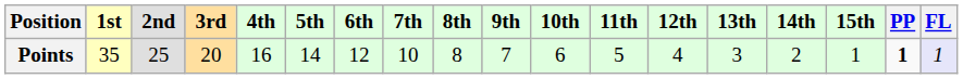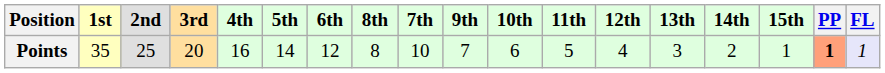 <table class="wikitable" style="font-size:85%; text-align:center">
 <tr>
 <th>Position</th>
 <td style="background:#ffffbf;"> <strong>1st</strong> </td>
 <td style="background:#dfdfdf;"> <strong>2nd</strong> </td>
 <td style="background:#ffdf9f;"> <strong>3rd</strong> </td>
 <td style="background:#dfffdf;"> <strong>4th</strong> </td>
 <td style="background:#dfffdf;"> <strong>5th</strong> </td>
 <td style="background:#dfffdf;"> <strong>6th</strong> </td>
+<td style="background:#dfffdf;"> <strong>8th</strong> </td>
 <td style="background:#dfffdf;"> <strong>7th</strong> </td>
-<td style="background:#dfffdf;"> <strong>8th</strong> </td>
 <td style="background:#dfffdf;"> <strong>9th</strong> </td>
 <td style="background:#dfffdf;"> <strong>10th</strong> </td>
 <td style="background:#dfffdf;"> <strong>11th</strong> </td>
 <td style="background:#dfffdf;"> <strong>12th</strong> </td>
 <td style="background:#dfffdf;"> <strong>13th</strong> </td>
 <td style="background:#dfffdf;"> <strong>14th</strong> </td>
 <td style="background:#dfffdf;"> <strong>15th</strong> </td>
 <th><a href='#'>PP</a></th>
 <th><a href='#'>FL</a></th>
 </tr>
 <tr>
 <th>Points</th>
 <td style="background:#ffffbf;">35</td>
 <td style="background:#dfdfdf;">25</td>
 <td style="background:#ffdf9f;">20</td>
 <td style="background:#dfffdf;">16</td>
 <td style="background:#dfffdf;">14</td>
 <td style="background:#dfffdf;">12</td>
+<td style="background:#dfffdf;">8</td>
 <td style="background:#dfffdf;">10</td>
-<td style="background:#dfffdf;">8</td>
 <td style="background:#dfffdf;">7</td>
 <td style="background:#dfffdf;">6</td>
 <td style="background:#dfffdf;">5</td>
 <td style="background:#dfffdf;">4</td>
 <td style="background:#dfffdf;">3</td>
 <td style="background:#dfffdf;">2</td>
 <td style="background:#dfffdf;">1</td>
-<td><strong>1</strong></td>
+<td style="background: lightsalmon;"><strong>1</strong></td>
 <td style="background: lavender;"><em>1</em></td>
 </tr>
 </table>
